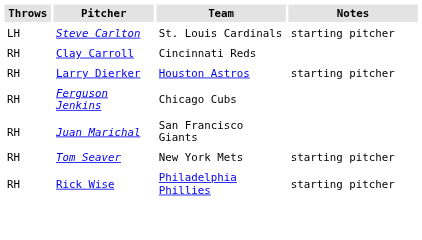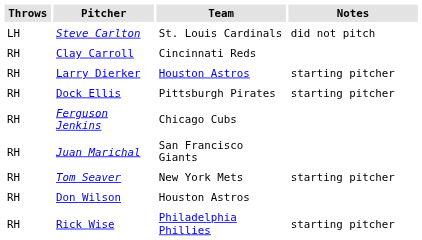 <table border="0" cellspacing="3" cellpadding="3">
 <tr style="background: #e3e3e3;">
 <th width="50">Throws</th>
 <th width="115">Pitcher</th>
 <th width="150">Team</th>
 <th width="150">Notes</th>
 </tr>
 <tr>
 <td>LH</td>
 <td><em><a href='#'>Steve Carlton</a></em></td>
 <td>St. Louis Cardinals</td>
-<td>starting pitcher</td>
+<td>did not pitch</td>
 </tr>
 <tr>
 <td>RH</td>
 <td><a href='#'>Clay Carroll</a></td>
 <td>Cincinnati Reds</td>
 <td></td>
 </tr>
 <tr>
 <td>RH</td>
 <td><a href='#'>Larry Dierker</a></td>
 <td><a href='#'>Houston Astros</a></td>
+<td>starting pitcher</td>
+</tr>
+<tr>
+<td>RH</td>
+<td><a href='#'>Dock Ellis</a></td>
+<td>Pittsburgh Pirates</td>
 <td>starting pitcher</td>
 </tr>
 <tr>
 <td>RH</td>
 <td><em><a href='#'>Ferguson Jenkins</a></em></td>
 <td>Chicago Cubs</td>
 <td></td>
 </tr>
 <tr>
 <td>RH</td>
 <td><em><a href='#'>Juan Marichal</a></em></td>
 <td>San Francisco Giants</td>
 <td></td>
 </tr>
 <tr>
 <td>RH</td>
 <td><em><a href='#'>Tom Seaver</a></em></td>
 <td>New York Mets</td>
 <td>starting pitcher</td>
 </tr>
 <tr>
 <td>RH</td>
+<td><a href='#'>Don Wilson</a></td>
+<td>Houston Astros</td>
+<td></td>
+</tr>
+<tr>
+<td>RH</td>
 <td><a href='#'>Rick Wise</a></td>
 <td><a href='#'>Philadelphia Phillies</a></td>
 <td>starting pitcher</td>
 </tr>
 </table>
